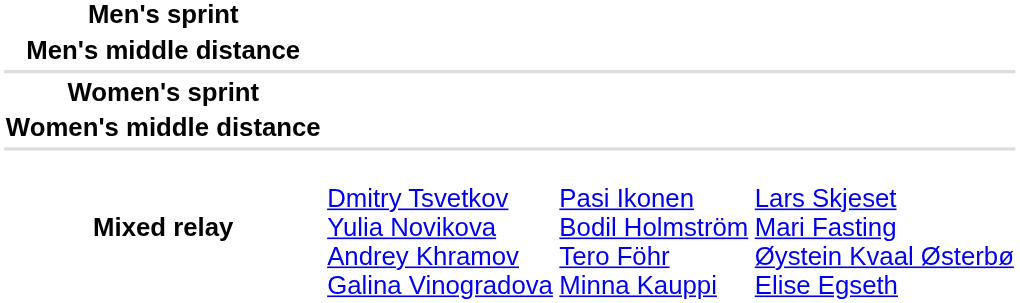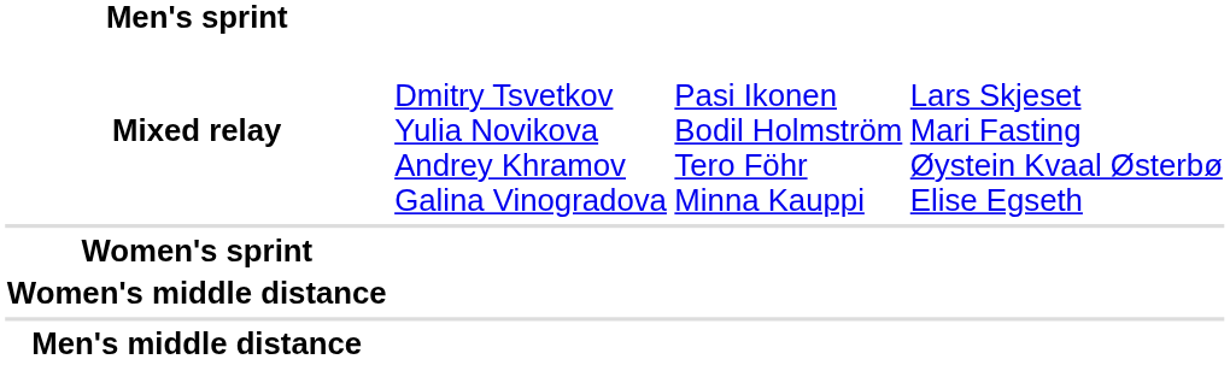 <table>
 <tr>
 <th scope="row">Men's sprint</th>
 <td></td>
 <td></td>
 <td></td>
 </tr>
 <tr>
-<th scope="row">Men's middle distance</th>
-<td></td>
-<td></td>
-<td></td>
+<th scope="row">Mixed relay</th>
+<td><br><a href='#'>Dmitry Tsvetkov</a><br><a href='#'>Yulia Novikova</a><br><a href='#'>Andrey Khramov</a><br><a href='#'>Galina Vinogradova</a></td>
+<td><br><a href='#'>Pasi Ikonen</a><br><a href='#'>Bodil Holmström</a><br><a href='#'>Tero Föhr</a><br><a href='#'>Minna Kauppi</a></td>
+<td><br><a href='#'>Lars Skjeset</a><br><a href='#'>Mari Fasting</a><br><a href='#'>Øystein Kvaal Østerbø</a><br><a href='#'>Elise Egseth</a></td>
 </tr>
 <tr bgcolor=#DDDDDD>
 <td colspan=4></td>
 </tr>
 <tr>
 <th scope="row">Women's sprint</th>
 <td></td>
 <td></td>
 <td></td>
 </tr>
 <tr>
 <th scope="row">Women's middle distance</th>
 <td></td>
 <td></td>
 <td></td>
 </tr>
 <tr bgcolor=#DDDDDD>
 <td colspan=4></td>
 </tr>
 <tr>
-<th scope="row">Mixed relay</th>
-<td><br><a href='#'>Dmitry Tsvetkov</a><br><a href='#'>Yulia Novikova</a><br><a href='#'>Andrey Khramov</a><br><a href='#'>Galina Vinogradova</a></td>
-<td><br><a href='#'>Pasi Ikonen</a><br><a href='#'>Bodil Holmström</a><br><a href='#'>Tero Föhr</a><br><a href='#'>Minna Kauppi</a></td>
-<td><br><a href='#'>Lars Skjeset</a><br><a href='#'>Mari Fasting</a><br><a href='#'>Øystein Kvaal Østerbø</a><br><a href='#'>Elise Egseth</a></td>
+<th scope="row">Men's middle distance</th>
+<td></td>
+<td></td>
+<td></td>
 </tr>
 </table>
